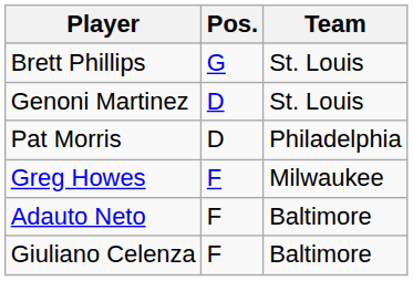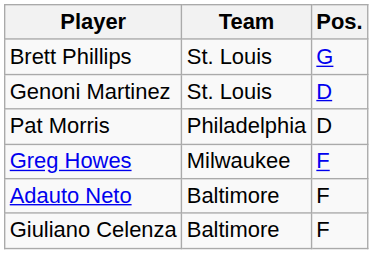 <table class="wikitable">
 <tr>
 <th>Player</th>
+<th>Team</th>
 <th>Pos.</th>
-<th>Team</th>
 </tr>
 <tr>
 <td>Brett Phillips</td>
+<td>St. Louis</td>
 <td><a href='#'>G</a></td>
-<td>St. Louis</td>
 </tr>
 <tr>
 <td>Genoni Martinez</td>
+<td>St. Louis</td>
 <td><a href='#'>D</a></td>
-<td>St. Louis</td>
 </tr>
 <tr>
 <td>Pat Morris</td>
+<td>Philadelphia</td>
 <td>D</td>
-<td>Philadelphia</td>
 </tr>
 <tr>
 <td><a href='#'>Greg Howes</a></td>
+<td>Milwaukee</td>
 <td><a href='#'>F</a></td>
-<td>Milwaukee</td>
 </tr>
 <tr>
 <td><a href='#'>Adauto Neto</a></td>
+<td>Baltimore</td>
 <td>F</td>
-<td>Baltimore</td>
 </tr>
 <tr>
 <td>Giuliano Celenza</td>
+<td>Baltimore</td>
 <td>F</td>
-<td>Baltimore</td>
 </tr>
 </table>
